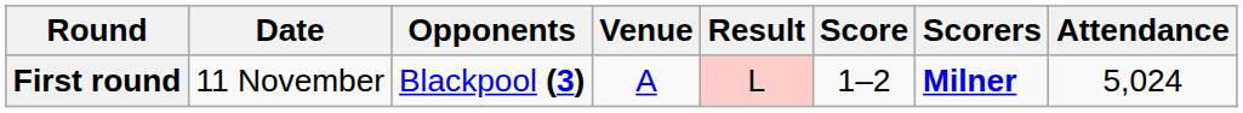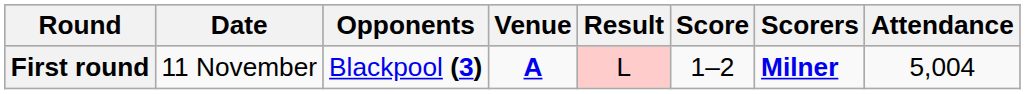 <table class="wikitable" style="text-align:center">
 <tr>
 <th>Round</th>
 <th>Date</th>
 <th>Opponents</th>
 <th>Venue</th>
 <th>Result</th>
 <th>Score</th>
 <th>Scorers</th>
 <th>Attendance</th>
 </tr>
 <tr>
 <th>First round</th>
 <td>11 November</td>
 <td><a href='#'>Blackpool</a> <strong>(<a href='#'>3</a>)</strong></td>
-<td><a href='#'>A</a></td>
+<td><strong><a href='#'>A</a></strong></td>
 <td style="background-color:#FFCCCC">L</td>
 <td>1–2</td>
 <td align="left"><strong><a href='#'>Milner</a></strong></td>
-<td>5,024</td>
+<td>5,004</td>
 </tr>
 </table>
